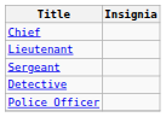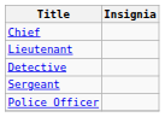 <table class="wikitable">
 <tr>
 <th>Title</th>
 <th>Insignia</th>
 </tr>
 <tr>
 <td><a href='#'>Chief</a></td>
 <td></td>
 </tr>
 <tr>
 <td><a href='#'>Lieutenant</a></td>
 <td></td>
 </tr>
 <tr>
-<td><a href='#'>Sergeant</a></td>
+<td><a href='#'>Detective</a></td>
 <td></td>
 </tr>
 <tr>
-<td><a href='#'>Detective</a></td>
+<td><a href='#'>Sergeant</a></td>
 <td></td>
 </tr>
 <tr>
 <td><a href='#'>Police Officer</a></td>
 <td></td>
 </tr>
 <tr>
 </tr>
 </table>
